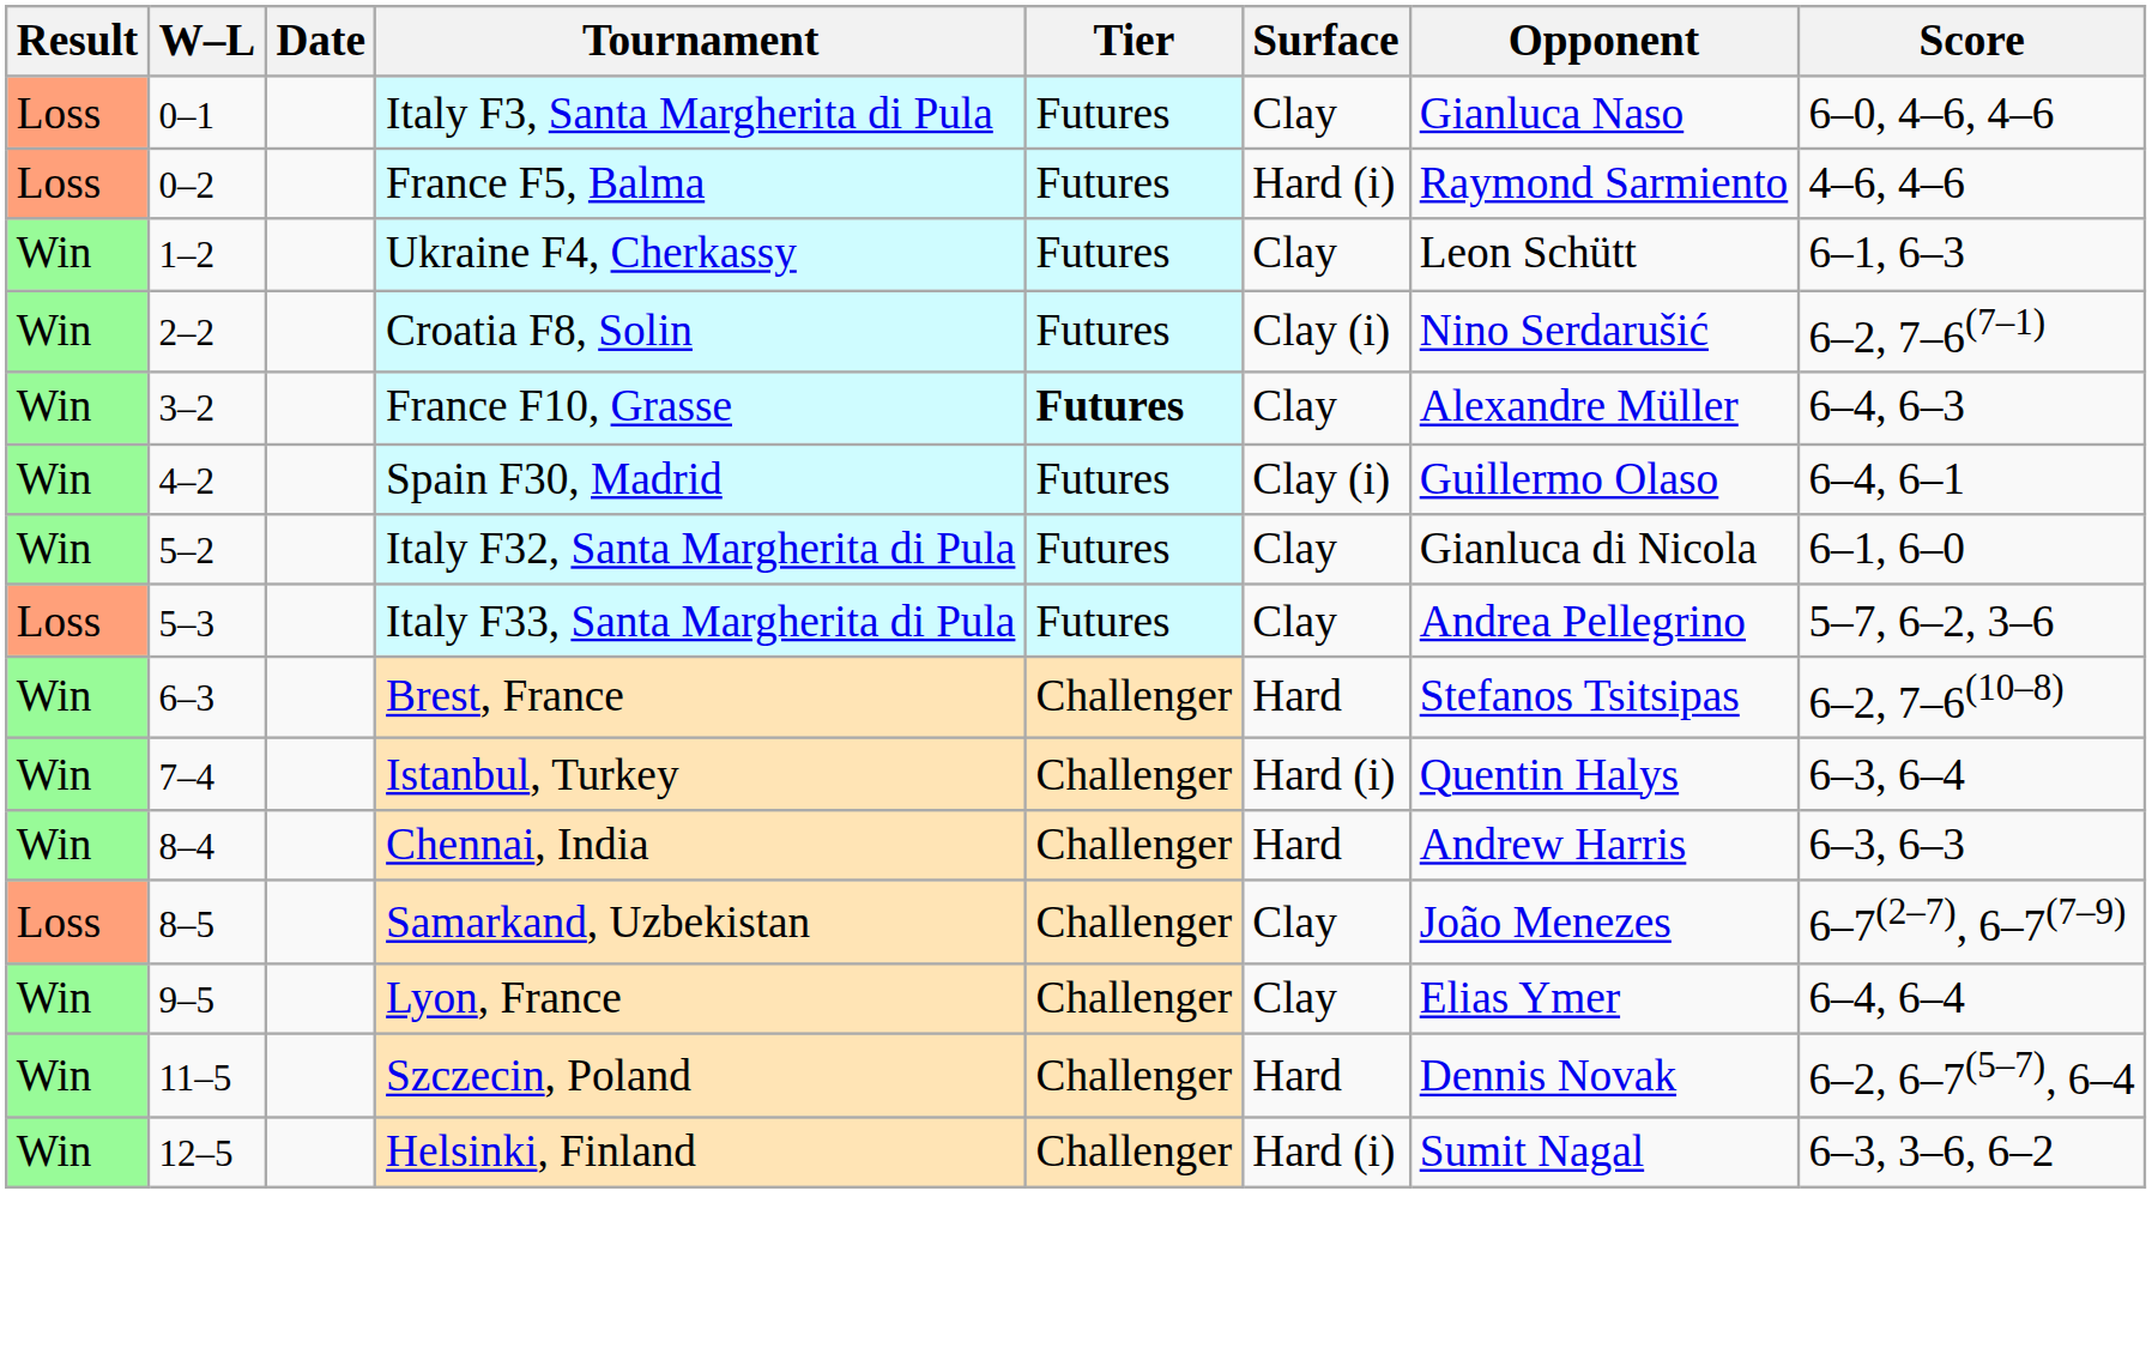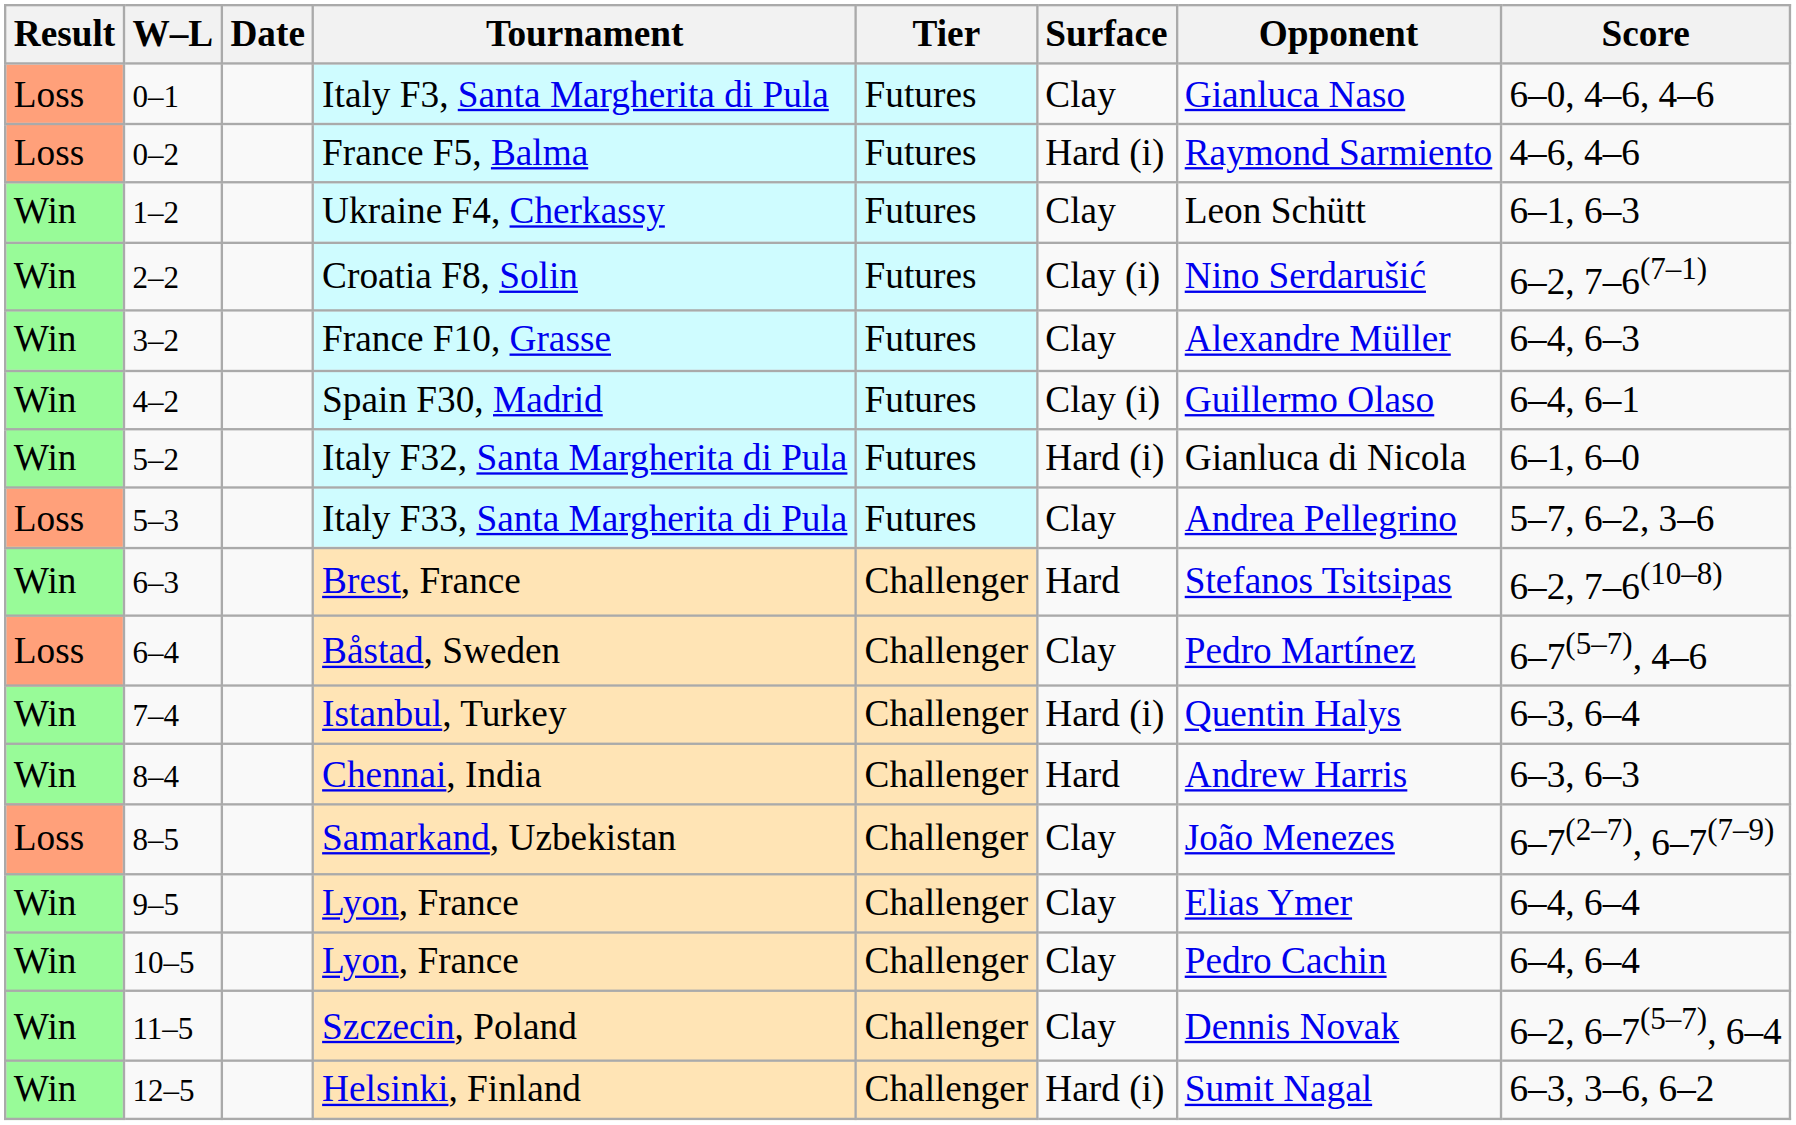 <table class="sortable wikitable">
 <tr>
 <th>Result</th>
 <th class="unsortable">W–L</th>
 <th>Date</th>
 <th>Tournament</th>
 <th>Tier</th>
 <th>Surface</th>
 <th>Opponent</th>
 <th class="unsortable">Score</th>
 </tr>
 <tr>
 <td bgcolor=ffa07a>Loss</td>
 <td><small>0–1</small></td>
 <td></td>
 <td style="background:#cffcff;">Italy F3, <a href='#'>Santa Margherita di Pula</a></td>
 <td style="background:#cffcff;">Futures</td>
 <td>Clay</td>
 <td> <a href='#'>Gianluca Naso</a></td>
 <td>6–0, 4–6, 4–6</td>
 </tr>
 <tr>
 <td bgcolor=ffa07a>Loss</td>
 <td><small>0–2</small></td>
 <td></td>
 <td style="background:#cffcff;">France F5, <a href='#'>Balma</a></td>
 <td style="background:#cffcff;">Futures</td>
 <td>Hard (i)</td>
 <td> <a href='#'>Raymond Sarmiento</a></td>
 <td>4–6, 4–6</td>
 </tr>
 <tr>
 <td bgcolor=98fb98>Win</td>
 <td><small>1–2</small></td>
 <td></td>
 <td style="background:#cffcff;">Ukraine F4, <a href='#'>Cherkassy</a></td>
 <td style="background:#cffcff;">Futures</td>
 <td>Clay</td>
 <td> Leon Schütt</td>
 <td>6–1, 6–3</td>
 </tr>
 <tr>
 <td bgcolor=98fb98>Win</td>
 <td><small>2–2</small></td>
 <td></td>
 <td style="background:#cffcff;">Croatia F8, <a href='#'>Solin</a></td>
 <td style="background:#cffcff;">Futures</td>
 <td>Clay (i)</td>
 <td> <a href='#'>Nino Serdarušić</a></td>
 <td>6–2, 7–6<sup>(7–1)</sup></td>
 </tr>
 <tr>
 <td bgcolor=98fb98>Win</td>
 <td><small>3–2</small></td>
 <td></td>
 <td style="background:#cffcff;">France F10, <a href='#'>Grasse</a></td>
-<td style="background:#cffcff;"><strong>Futures</strong></td>
+<td style="background:#cffcff;">Futures</td>
 <td>Clay</td>
 <td> <a href='#'>Alexandre Müller</a></td>
 <td>6–4, 6–3</td>
 </tr>
 <tr>
 <td bgcolor=98fb98>Win</td>
 <td><small>4–2</small></td>
 <td></td>
 <td style="background:#cffcff;">Spain F30, <a href='#'>Madrid</a></td>
 <td style="background:#cffcff;">Futures</td>
 <td>Clay (i)</td>
 <td> <a href='#'>Guillermo Olaso</a></td>
 <td>6–4, 6–1</td>
 </tr>
 <tr>
 <td bgcolor=98fb98>Win</td>
 <td><small>5–2</small></td>
 <td></td>
 <td style="background:#cffcff;">Italy F32, <a href='#'>Santa Margherita di Pula</a></td>
 <td style="background:#cffcff;">Futures</td>
-<td>Clay</td>
+<td>Hard (i)</td>
 <td> Gianluca di Nicola</td>
 <td>6–1, 6–0</td>
 </tr>
 <tr>
 <td bgcolor=ffa07a>Loss</td>
 <td><small>5–3</small></td>
 <td></td>
 <td style="background:#cffcff;">Italy F33, <a href='#'>Santa Margherita di Pula</a></td>
 <td style="background:#cffcff;">Futures</td>
 <td>Clay</td>
 <td> <a href='#'>Andrea Pellegrino</a></td>
 <td>5–7, 6–2, 3–6</td>
 </tr>
 <tr>
 <td bgcolor=98fb98>Win</td>
 <td><small>6–3</small></td>
 <td><a href='#'></a></td>
 <td style="background:moccasin;"><a href='#'>Brest</a>, France</td>
 <td style="background:moccasin;">Challenger</td>
 <td>Hard</td>
 <td> <a href='#'>Stefanos Tsitsipas</a></td>
 <td>6–2, 7–6<sup>(10–8)</sup></td>
+</tr>
+<tr>
+<td bgcolor=ffa07a>Loss</td>
+<td><small>6–4</small></td>
+<td><a href='#'></a></td>
+<td style="background:moccasin;"><a href='#'>Båstad</a>, Sweden</td>
+<td style="background:moccasin;">Challenger</td>
+<td>Clay</td>
+<td> <a href='#'>Pedro Martínez</a></td>
+<td>6–7<sup>(5–7)</sup>, 4–6</td>
 </tr>
 <tr>
 <td bgcolor=98fb98>Win</td>
 <td><small>7–4</small></td>
 <td><a href='#'></a></td>
 <td style="background:moccasin;"><a href='#'>Istanbul</a>, Turkey</td>
 <td style="background:moccasin;">Challenger</td>
 <td>Hard (i)</td>
 <td> <a href='#'>Quentin Halys</a></td>
 <td>6–3, 6–4</td>
 </tr>
 <tr>
 <td bgcolor=98fb98>Win</td>
 <td><small>8–4</small></td>
 <td><a href='#'></a></td>
 <td style="background:moccasin;"><a href='#'>Chennai</a>, India</td>
 <td style="background:moccasin;">Challenger</td>
 <td>Hard</td>
 <td> <a href='#'>Andrew Harris</a></td>
 <td>6–3, 6–3</td>
 </tr>
 <tr>
 <td bgcolor=ffa07a>Loss</td>
 <td><small>8–5</small></td>
 <td><a href='#'></a></td>
 <td style="background:moccasin;"><a href='#'>Samarkand</a>, Uzbekistan</td>
 <td style="background:moccasin;">Challenger</td>
 <td>Clay</td>
 <td> <a href='#'>João Menezes</a></td>
 <td>6–7<sup>(2–7)</sup>, 6–7<sup>(7–9)</sup></td>
 </tr>
 <tr>
 <td bgcolor=98fb98>Win</td>
 <td><small>9–5</small></td>
 <td><a href='#'></a></td>
 <td style="background:moccasin;"><a href='#'>Lyon</a>, France</td>
 <td style="background:moccasin;">Challenger</td>
 <td>Clay</td>
 <td> <a href='#'>Elias Ymer</a></td>
 <td>6–4, 6–4</td>
 </tr>
 <tr>
 <td bgcolor=98fb98>Win</td>
+<td><small>10–5</small></td>
+<td><a href='#'></a></td>
+<td style="background:moccasin;"><a href='#'>Lyon</a>, France</td>
+<td style="background:moccasin;">Challenger</td>
+<td>Clay</td>
+<td> <a href='#'>Pedro Cachin</a></td>
+<td>6–4, 6–4</td>
+</tr>
+<tr>
+<td bgcolor=98fb98>Win</td>
 <td><small>11–5</small></td>
 <td><a href='#'></a></td>
 <td style="background:moccasin;"><a href='#'>Szczecin</a>, Poland</td>
 <td style="background:moccasin;">Challenger</td>
-<td>Hard</td>
+<td>Clay</td>
 <td> <a href='#'>Dennis Novak</a></td>
 <td>6–2, 6–7<sup>(5–7)</sup>, 6–4</td>
 </tr>
 <tr>
 <td bgcolor=98fb98>Win</td>
 <td><small>12–5</small></td>
 <td><a href='#'></a></td>
 <td style="background:moccasin;"><a href='#'>Helsinki</a>, Finland</td>
 <td style="background:moccasin;">Challenger</td>
 <td>Hard (i)</td>
 <td> <a href='#'>Sumit Nagal</a></td>
 <td>6–3, 3–6, 6–2</td>
 </tr>
 </table>
